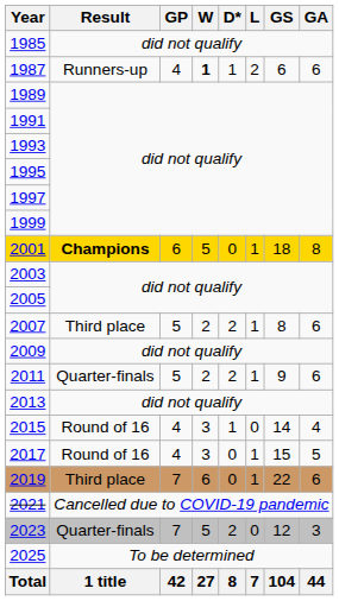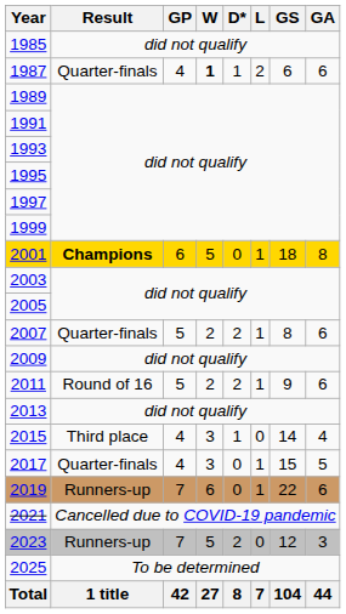 <table class="wikitable" style="text-align: center;">
 <tr>
 <th>Year</th>
 <th>Result</th>
 <th>GP</th>
 <th>W</th>
 <th>D*</th>
 <th>L</th>
 <th>GS</th>
 <th>GA</th>
 </tr>
 <tr>
 <td> <a href='#'>1985</a></td>
 <td colspan=8><em>did not qualify</em></td>
 </tr>
 <tr>
 <td> <a href='#'>1987</a></td>
-<td>Runners-up</td>
+<td>Quarter-finals</td>
 <td>4</td>
 <td><strong>1</strong></td>
 <td>1</td>
 <td>2</td>
 <td>6</td>
 <td>6</td>
 </tr>
 <tr>
 <td> <a href='#'>1989</a></td>
 <td rowspan=6 colspan=8><em>did not qualify</em></td>
 </tr>
 <tr>
 <td> <a href='#'>1991</a></td>
 </tr>
 <tr>
 <td> <a href='#'>1993</a></td>
 </tr>
 <tr>
 <td> <a href='#'>1995</a></td>
 </tr>
 <tr>
 <td> <a href='#'>1997</a></td>
 </tr>
 <tr>
 <td> <a href='#'>1999</a></td>
 </tr>
 <tr bgcolor=gold>
 <td> <a href='#'>2001</a></td>
 <td><strong>Champions</strong></td>
 <td>6</td>
 <td>5</td>
 <td>0</td>
 <td>1</td>
 <td>18</td>
 <td>8</td>
 </tr>
 <tr>
 <td> <a href='#'>2003</a></td>
 <td rowspan=2 colspan=8><em>did not qualify</em></td>
 </tr>
 <tr>
 <td> <a href='#'>2005</a></td>
 </tr>
 <tr>
 <td> <a href='#'>2007</a></td>
-<td>Third place</td>
+<td>Quarter-finals</td>
 <td>5</td>
 <td>2</td>
 <td>2</td>
 <td>1</td>
 <td>8</td>
 <td>6</td>
 </tr>
 <tr>
 <td> <a href='#'>2009</a></td>
 <td colspan=8><em>did not qualify</em></td>
 </tr>
 <tr>
 <td> <a href='#'>2011</a></td>
-<td>Quarter-finals</td>
+<td>Round of 16</td>
 <td>5</td>
 <td>2</td>
 <td>2</td>
 <td>1</td>
 <td>9</td>
 <td>6</td>
 </tr>
 <tr>
 <td> <a href='#'>2013</a></td>
 <td colspan=8><em>did not qualify</em></td>
 </tr>
 <tr>
 <td> <a href='#'>2015</a></td>
-<td>Round of 16</td>
+<td>Third place</td>
 <td>4</td>
 <td>3</td>
 <td>1</td>
 <td>0</td>
 <td>14</td>
 <td>4</td>
 </tr>
 <tr>
 <td> <a href='#'>2017</a></td>
-<td>Round of 16</td>
+<td>Quarter-finals</td>
 <td>4</td>
 <td>3</td>
 <td>0</td>
 <td>1</td>
 <td>15</td>
 <td>5</td>
 </tr>
 <tr bgcolor=#cc9966>
 <td> <a href='#'>2019</a></td>
-<td>Third place</td>
+<td>Runners-up</td>
 <td>7</td>
 <td>6</td>
 <td>0</td>
 <td>1</td>
 <td>22</td>
 <td>6</td>
 </tr>
 <tr>
 <td> <s><a href='#'>2021</a></s></td>
 <td colspan=8><em>Cancelled due to <a href='#'>COVID-19 pandemic</a></em></td>
 </tr>
 <tr bgcolor=silver>
 <td> <a href='#'>2023</a></td>
-<td>Quarter-finals</td>
+<td>Runners-up</td>
 <td>7</td>
 <td>5</td>
 <td>2</td>
 <td>0</td>
 <td>12</td>
 <td>3</td>
 </tr>
 <tr>
 <td> <a href='#'>2025</a></td>
 <td colspan=8><em>To be determined</em></td>
 </tr>
 <tr>
 <th>Total</th>
 <th>1 title</th>
 <th>42</th>
 <th>27</th>
 <th>8</th>
 <th>7</th>
 <th>104</th>
 <th>44</th>
 </tr>
 </table>
